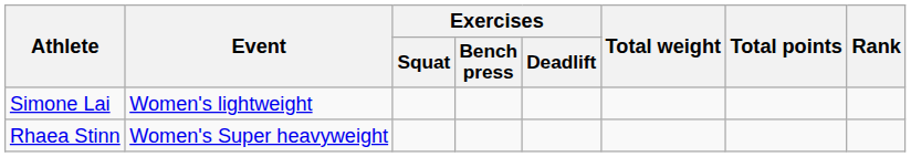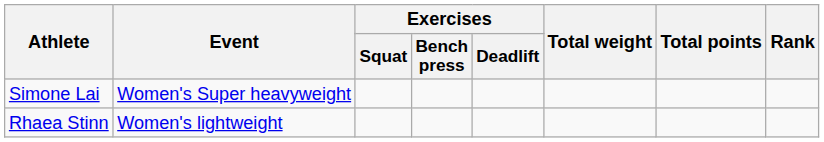 <table class=wikitable style="font-size:90%">
 <tr>
 <th rowspan="2">Athlete</th>
 <th rowspan="2">Event</th>
 <th colspan="3">Exercises</th>
 <th rowspan="2">Total weight</th>
 <th rowspan="2">Total points</th>
 <th rowspan="2">Rank</th>
 </tr>
 <tr style="font-size:95%">
 <th>Squat</th>
 <th>Bench<br>press</th>
 <th>Deadlift</th>
 </tr>
 <tr align=center>
 <td align=left><a href='#'>Simone Lai</a></td>
-<td align=left><a href='#'>Women's lightweight</a></td>
+<td align=left><a href='#'>Women's Super heavyweight</a></td>
 <td></td>
 <td></td>
 <td></td>
 <td></td>
 <td></td>
 <td></td>
 </tr>
 <tr align=center>
 <td align=left><a href='#'>Rhaea Stinn</a></td>
-<td align=left><a href='#'>Women's Super heavyweight</a></td>
+<td align=left><a href='#'>Women's lightweight</a></td>
 <td></td>
 <td></td>
 <td></td>
 <td></td>
 <td></td>
 <td></td>
 </tr>
 </table>
